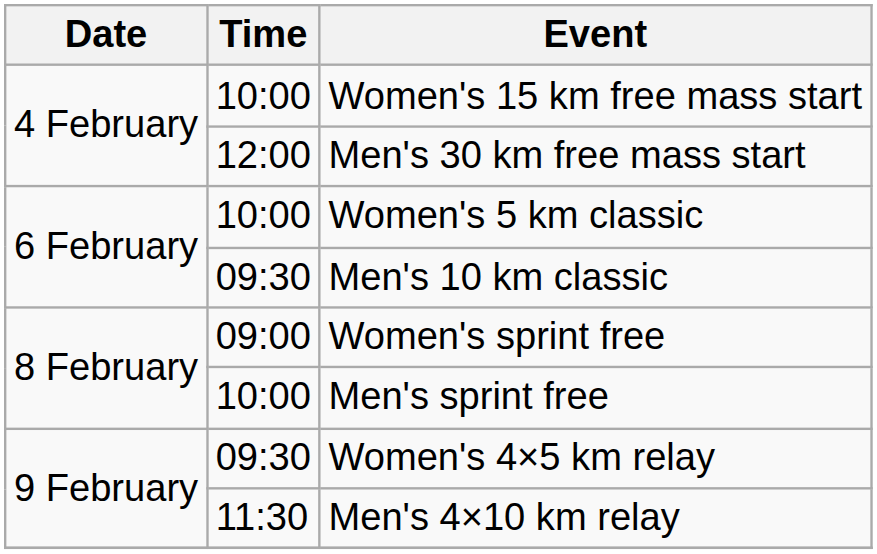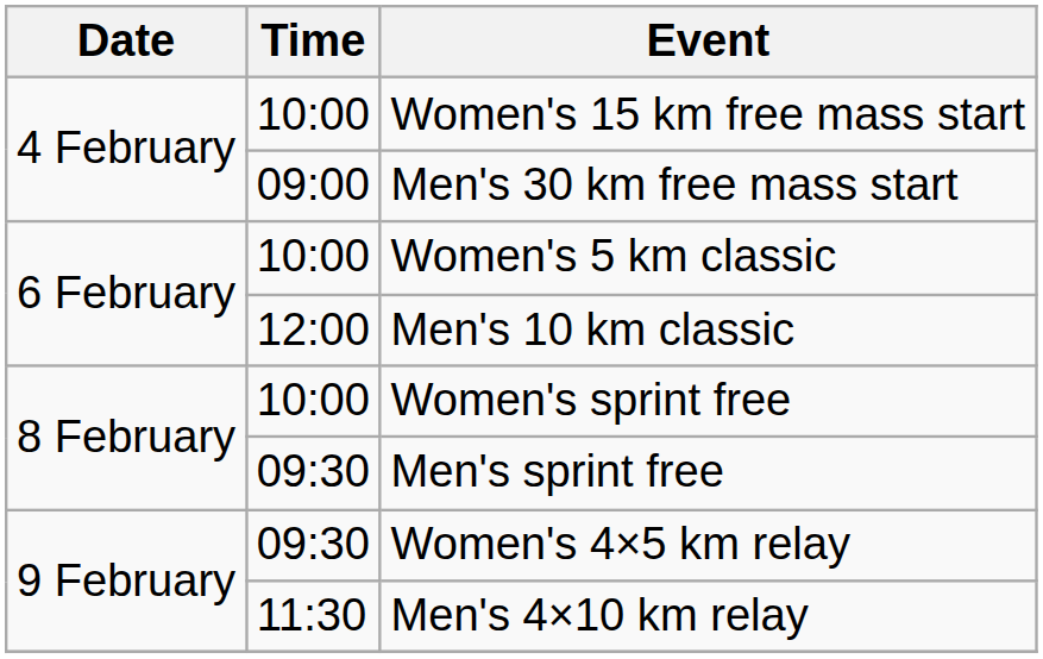 <table class="wikitable">
 <tr>
 <th>Date</th>
 <th>Time</th>
 <th>Event</th>
 </tr>
 <tr>
 <td rowspan=2>4 February</td>
 <td>10:00</td>
 <td>Women's 15 km free mass start</td>
 </tr>
 <tr>
-<td>12:00</td>
+<td>09:00</td>
 <td>Men's 30 km free mass start</td>
 </tr>
 <tr>
 <td rowspan=2>6 February</td>
 <td>10:00</td>
 <td>Women's 5 km classic</td>
 </tr>
 <tr>
-<td>09:30</td>
+<td>12:00</td>
 <td>Men's 10 km classic</td>
 </tr>
 <tr>
 <td rowspan=2>8 February</td>
-<td>09:00</td>
+<td>10:00</td>
 <td>Women's sprint free</td>
 </tr>
 <tr>
-<td>10:00</td>
+<td>09:30</td>
 <td>Men's sprint free</td>
 </tr>
 <tr>
 <td rowspan=2>9 February</td>
 <td>09:30</td>
 <td>Women's 4×5 km relay</td>
 </tr>
 <tr>
 <td>11:30</td>
 <td>Men's 4×10 km relay</td>
 </tr>
 <tr>
 </tr>
 </table>
